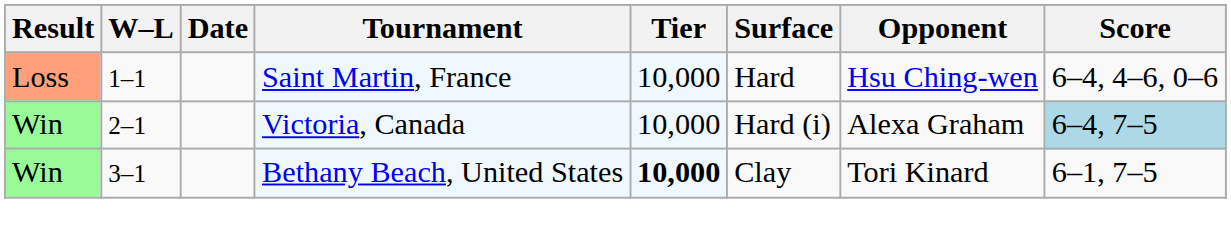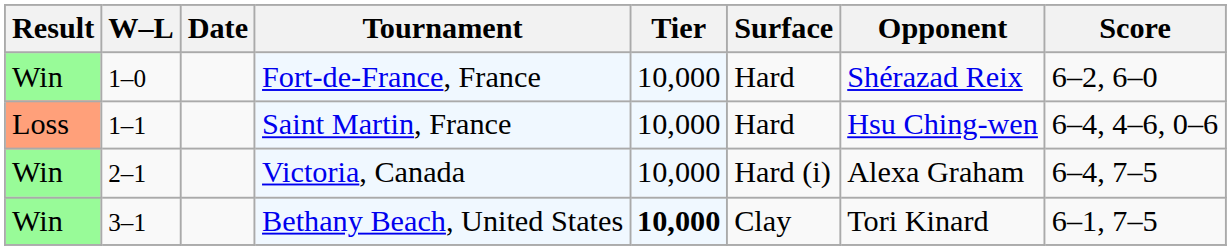 <table class="sortable wikitable">
 <tr>
 <th>Result</th>
 <th class="unsortable">W–L</th>
 <th>Date</th>
 <th>Tournament</th>
 <th>Tier</th>
 <th>Surface</th>
 <th>Opponent</th>
 <th class="unsortable">Score</th>
+</tr>
+<tr>
+<td style="background:#98fb98;">Win</td>
+<td><small>1–0</small></td>
+<td></td>
+<td style="background:#f0f8ff;"><a href='#'>Fort-de-France</a>, France</td>
+<td style="background:#f0f8ff;">10,000</td>
+<td>Hard</td>
+<td> <a href='#'>Shérazad Reix</a></td>
+<td>6–2, 6–0</td>
 </tr>
 <tr>
 <td style="background:#ffa07a;">Loss</td>
 <td><small>1–1</small></td>
 <td></td>
 <td style="background:#f0f8ff;"><a href='#'>Saint Martin</a>, France</td>
 <td style="background:#f0f8ff;">10,000</td>
 <td>Hard</td>
 <td> <a href='#'>Hsu Ching-wen</a></td>
 <td>6–4, 4–6, 0–6</td>
 </tr>
 <tr>
 <td style="background:#98fb98;">Win</td>
 <td><small>2–1</small></td>
 <td></td>
 <td style="background:#f0f8ff;"><a href='#'>Victoria</a>, Canada</td>
 <td style="background:#f0f8ff;">10,000</td>
 <td>Hard (i)</td>
 <td> Alexa Graham</td>
-<td style="background: lightblue;">6–4, 7–5</td>
+<td>6–4, 7–5</td>
 </tr>
 <tr>
 <td style="background:#98fb98;">Win</td>
 <td><small>3–1</small></td>
 <td></td>
 <td style="background:#f0f8ff;"><a href='#'>Bethany Beach</a>, United States</td>
 <td style="background:#f0f8ff;"><strong>10,000</strong></td>
 <td>Clay</td>
 <td> Tori Kinard</td>
 <td>6–1, 7–5</td>
 </tr>
 </table>
